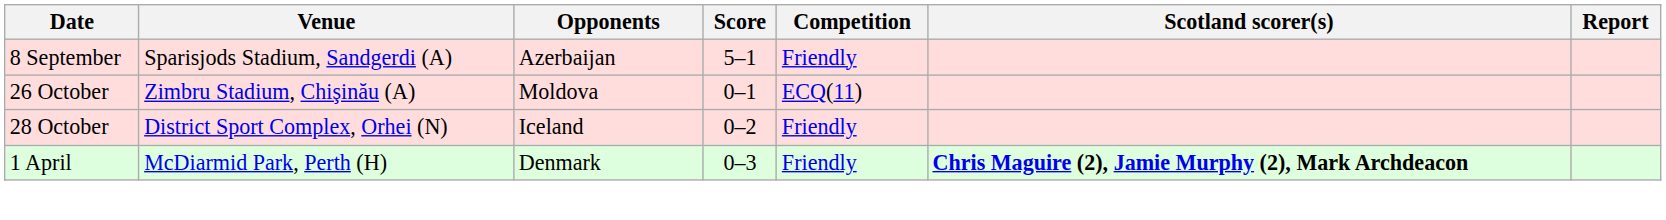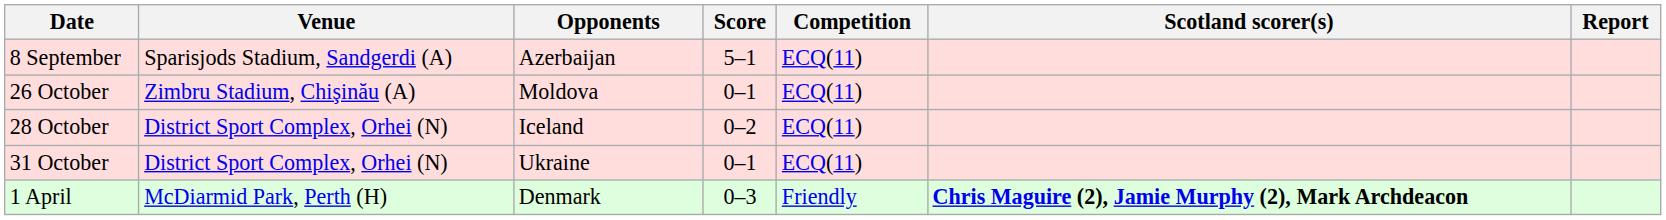 <table class="wikitable" width=95%>
 <tr>
 <th width=90>Date</th>
 <th>Venue</th>
 <th width=130>Opponents</th>
 <th>Score</th>
 <th>Competition</th>
 <th>Scotland scorer(s)</th>
 <th>Report</th>
 </tr>
 <tr bgcolor=#ffdddd>
 <td>8 September</td>
 <td>Sparisjods Stadium, <a href='#'>Sandgerdi</a> (A)</td>
 <td> Azerbaijan</td>
 <td align=center>5–1</td>
-<td><a href='#'>Friendly</a></td>
+<td><a href='#'>ECQ</a>(<a href='#'>11</a>)</td>
 <td></td>
 <td></td>
 </tr>
 <tr bgcolor=#ffdddd>
 <td>26 October</td>
 <td><a href='#'>Zimbru Stadium</a>, <a href='#'>Chişinău</a> (A)</td>
 <td> Moldova</td>
 <td align=center>0–1</td>
 <td><a href='#'>ECQ</a>(<a href='#'>11</a>)</td>
 <td></td>
 <td></td>
 </tr>
 <tr bgcolor=#ffdddd>
 <td>28 October</td>
 <td><a href='#'>District Sport Complex</a>, <a href='#'>Orhei</a> (N)</td>
 <td> Iceland</td>
 <td align=center>0–2</td>
-<td><a href='#'>Friendly</a></td>
+<td><a href='#'>ECQ</a>(<a href='#'>11</a>)</td>
+<td></td>
+<td></td>
+</tr>
+<tr bgcolor=#ffdddd>
+<td>31 October</td>
+<td><a href='#'>District Sport Complex</a>, <a href='#'>Orhei</a> (N)</td>
+<td> Ukraine</td>
+<td align=center>0–1</td>
+<td><a href='#'>ECQ</a>(<a href='#'>11</a>)</td>
 <td></td>
 <td></td>
 </tr>
 <tr bgcolor=#ddffdd>
 <td>1 April</td>
 <td><a href='#'>McDiarmid Park</a>, <a href='#'>Perth</a> (H)</td>
 <td> Denmark</td>
 <td align=center>0–3</td>
 <td><a href='#'>Friendly</a></td>
 <td><strong><a href='#'>Chris Maguire</a> (2), <a href='#'>Jamie Murphy</a> (2), Mark Archdeacon</strong></td>
 <td></td>
 </tr>
 </table>
